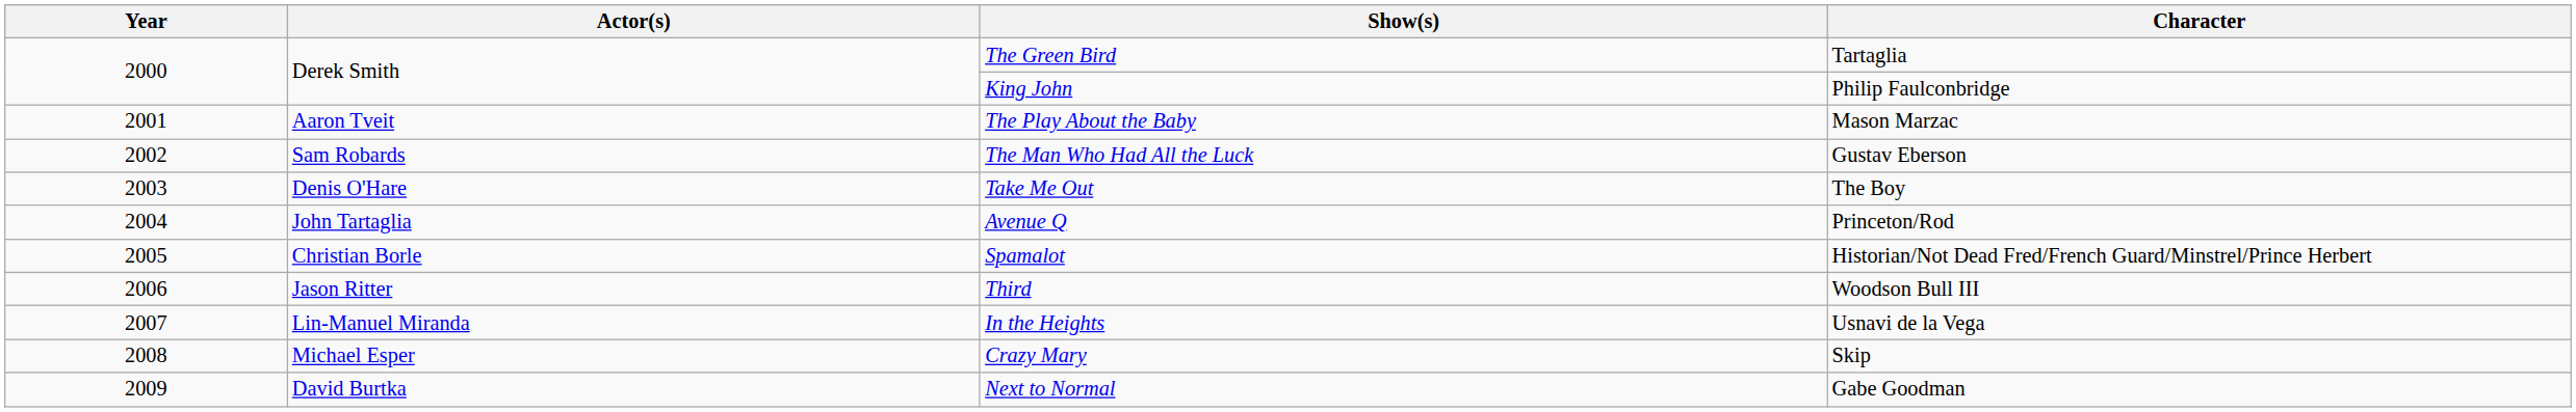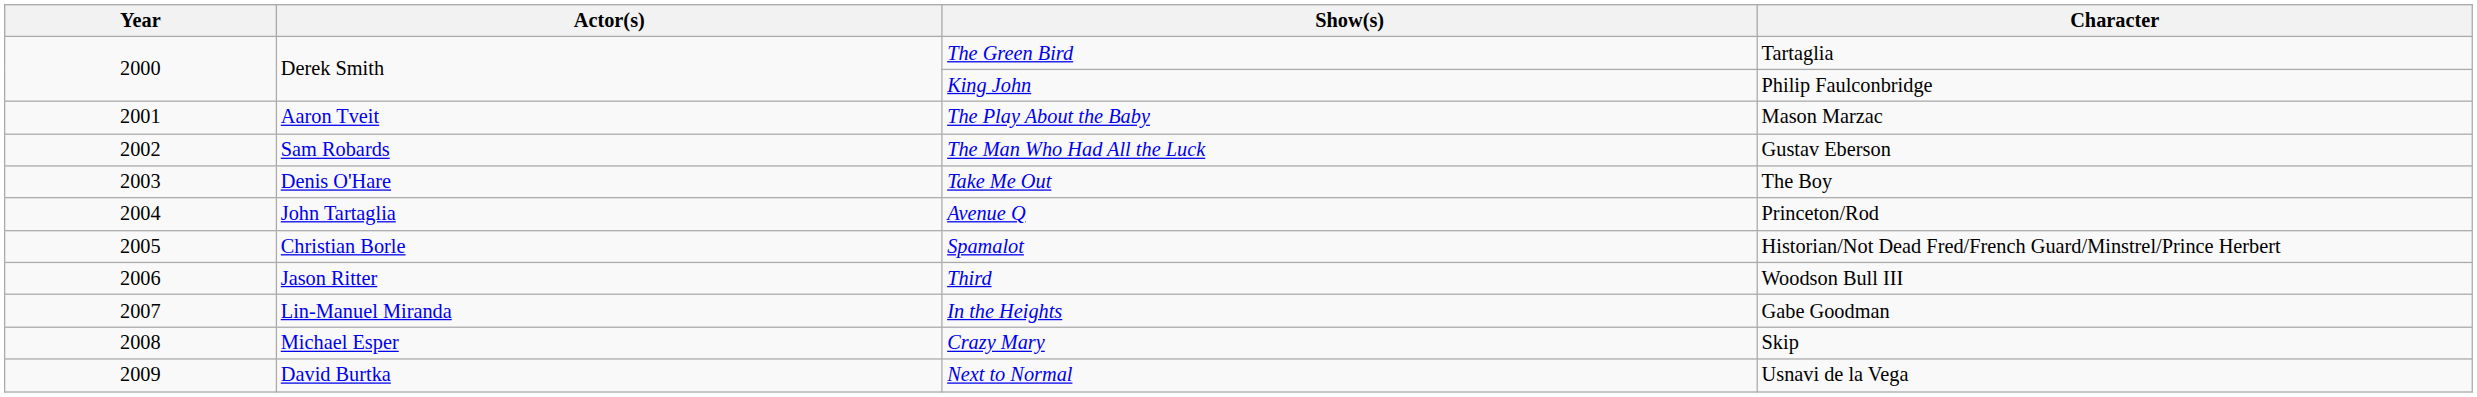 <table class="wikitable" style="width:98%;">
 <tr style="background:#bebebe;">
 <th style="width:11%;">Year</th>
 <th style="width:27%;">Actor(s)</th>
 <th style="width:33%;">Show(s)</th>
 <th style="width:29%;">Character</th>
 </tr>
 <tr>
 <td rowspan="2" align="center">2000</td>
 <td rowspan="2">Derek Smith</td>
 <td><em><a href='#'>The Green Bird</a></em></td>
 <td>Tartaglia</td>
 </tr>
 <tr>
 <td><em><a href='#'>King John</a></em></td>
 <td>Philip Faulconbridge</td>
 </tr>
 <tr>
 <td align="center">2001</td>
 <td><a href='#'>Aaron Tveit</a></td>
 <td><em><a href='#'>The Play About the Baby</a></em></td>
 <td>Mason Marzac</td>
 </tr>
 <tr>
 <td align="center">2002</td>
 <td><a href='#'>Sam Robards</a></td>
 <td><em><a href='#'>The Man Who Had All the Luck</a></em></td>
 <td>Gustav Eberson</td>
 </tr>
 <tr>
 <td align="center">2003</td>
 <td><a href='#'>Denis O'Hare</a></td>
 <td><em><a href='#'>Take Me Out</a></em></td>
 <td>The Boy</td>
 </tr>
 <tr>
 <td align="center">2004</td>
 <td><a href='#'>John Tartaglia</a></td>
 <td><em><a href='#'>Avenue Q</a></em></td>
 <td>Princeton/Rod</td>
 </tr>
 <tr>
 <td align="center">2005</td>
 <td><a href='#'>Christian Borle</a></td>
 <td><em><a href='#'>Spamalot</a></em></td>
 <td>Historian/Not Dead Fred/French Guard/Minstrel/Prince Herbert</td>
 </tr>
 <tr>
 <td align="center">2006</td>
 <td><a href='#'>Jason Ritter</a></td>
 <td><em><a href='#'>Third</a></em></td>
 <td>Woodson Bull III</td>
 </tr>
 <tr>
 <td align="center">2007</td>
 <td><a href='#'>Lin-Manuel Miranda</a></td>
 <td><em><a href='#'>In the Heights</a></em></td>
-<td>Usnavi de la Vega</td>
+<td>Gabe Goodman</td>
 </tr>
 <tr>
 <td align="center">2008</td>
 <td><a href='#'>Michael Esper</a></td>
 <td><em><a href='#'>Crazy Mary</a></em></td>
 <td>Skip</td>
 </tr>
 <tr>
 <td align="center">2009</td>
 <td><a href='#'>David Burtka</a></td>
 <td><em><a href='#'>Next to Normal</a></em></td>
-<td>Gabe Goodman</td>
+<td>Usnavi de la Vega</td>
 </tr>
 </table>
